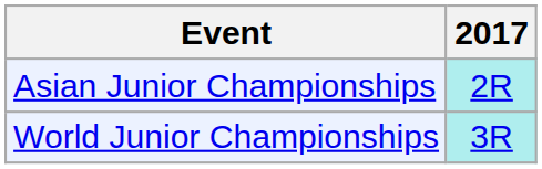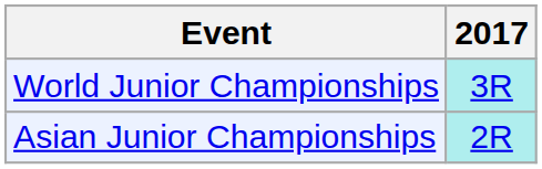 <table style='font-size: 90%; text-align:center;' class='wikitable'>
 <tr>
 <th>Event</th>
 <th>2017</th>
 </tr>
 <tr>
+<td bgcolor="#ECF2FF"; align="left"><a href='#'>World Junior Championships</a></td>
+<td bgcolor=AFEEEE><a href='#'>3R</a></td>
+</tr>
+<tr>
 <td bgcolor="#ECF2FF"; align="left"><a href='#'>Asian Junior Championships</a></td>
 <td bgcolor=AFEEEE><a href='#'>2R</a></td>
 </tr>
-<tr>
-<td bgcolor="#ECF2FF"; align="left"><a href='#'>World Junior Championships</a></td>
-<td bgcolor=AFEEEE><a href='#'>3R</a></td>
-</tr>
 </table>
